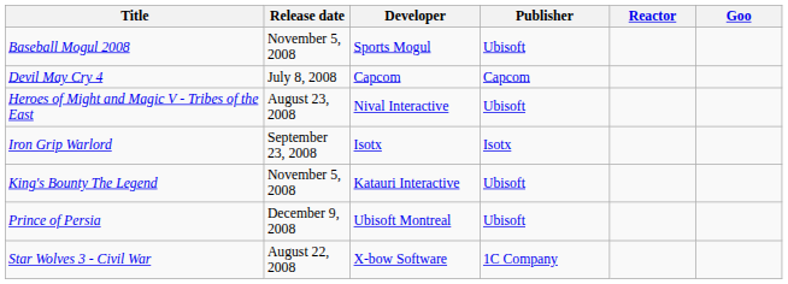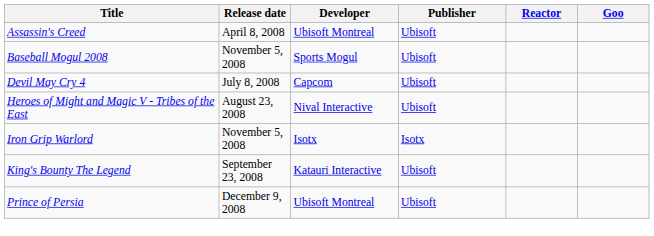 <table class="wikitable sortable" width="100%" style="margin:0px 0px">
 <tr>
 <th width=30%>Title</th>
 <th width=10%>Release date</th>
 <th width=15%>Developer</th>
 <th width=15%>Publisher</th>
 <th width=10%><a href='#'>Reactor</a></th>
 <th width=10%><a href='#'>Goo</a></th>
+</tr>
+<tr>
+<td><em><a href='#'>Assassin's Creed</a></em></td>
+<td>April 8, 2008</td>
+<td><a href='#'>Ubisoft Montreal</a></td>
+<td><a href='#'>Ubisoft</a></td>
+<td align="center"></td>
+<td align="center"></td>
 </tr>
 <tr>
 <td><em><a href='#'>Baseball Mogul 2008</a></em></td>
 <td>November 5, 2008</td>
 <td><a href='#'>Sports Mogul</a></td>
 <td><a href='#'>Ubisoft</a></td>
 <td align="center"></td>
 <td align="center"></td>
 </tr>
 <tr>
 <td><em><a href='#'>Devil May Cry 4</a></em></td>
 <td>July 8, 2008</td>
 <td><a href='#'>Capcom</a></td>
-<td><a href='#'>Capcom</a></td>
+<td><a href='#'>Ubisoft</a></td>
 <td align="center"></td>
 <td align="center"></td>
 </tr>
 <tr>
 <td><em><a href='#'>Heroes of Might and Magic V - Tribes of the East</a></em></td>
 <td>August 23, 2008</td>
 <td><a href='#'>Nival Interactive</a></td>
 <td><a href='#'>Ubisoft</a></td>
 <td align="center"></td>
 <td align="center"></td>
 </tr>
 <tr>
 <td><em><a href='#'>Iron Grip Warlord</a></em></td>
-<td>September 23, 2008</td>
+<td>November 5, 2008</td>
 <td><a href='#'>Isotx</a></td>
 <td><a href='#'>Isotx</a></td>
 <td align="center"></td>
 <td align="center"></td>
 </tr>
 <tr>
 <td><em><a href='#'>King's Bounty The Legend</a></em></td>
-<td>November 5, 2008</td>
+<td>September 23, 2008</td>
 <td><a href='#'>Katauri Interactive</a></td>
 <td><a href='#'>Ubisoft</a></td>
 <td align="center"></td>
 <td align="center"></td>
 </tr>
 <tr>
 <td><em><a href='#'>Prince of Persia</a></em></td>
 <td>December 9, 2008</td>
 <td><a href='#'>Ubisoft Montreal</a></td>
 <td><a href='#'>Ubisoft</a></td>
 <td align="center"></td>
 <td align="center"></td>
 </tr>
-<tr>
-<td><em><a href='#'>Star Wolves 3 - Civil War</a></em></td>
-<td>August 22, 2008</td>
-<td><a href='#'>X-bow Software</a></td>
-<td><a href='#'>1C Company</a></td>
-<td align="center"></td>
-<td align="center"></td>
-</tr>
 </table>
